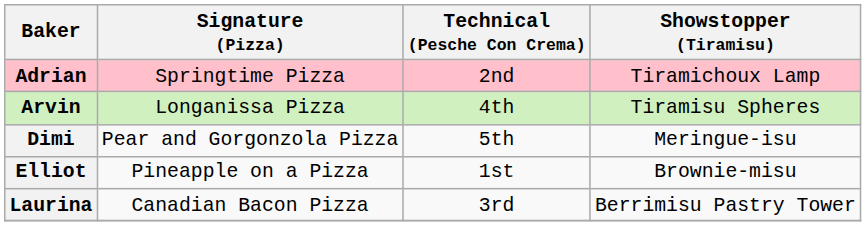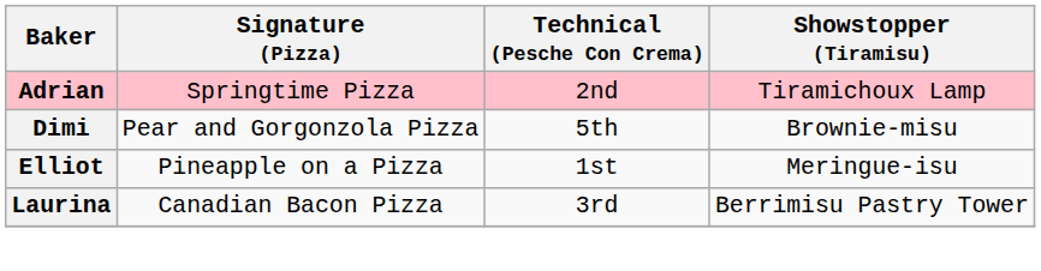 <table class="wikitable sortable" style="text-align:center">
 <tr>
 <th>Baker</th>
 <th class="unsortable">Signature<br><small>(Pizza)</small></th>
 <th>Technical<br><small>(Pesche Con Crema)</small></th>
 <th class="unsortable">Showstopper<br><small>(Tiramisu)</small></th>
 </tr>
 <tr style="background:Pink;">
 <th style="background:Pink;">Adrian</th>
 <td>Springtime Pizza</td>
 <td>2nd</td>
 <td>Tiramichoux Lamp</td>
 </tr>
-<tr style="background:#d0f0c0;">
-<th style="background:#d0f0c0;">Arvin</th>
-<td>Longanissa Pizza</td>
-<td>4th</td>
-<td>Tiramisu Spheres</td>
-</tr>
 <tr>
 <th>Dimi</th>
 <td>Pear and Gorgonzola Pizza</td>
 <td>5th</td>
-<td>Meringue-isu</td>
+<td>Brownie-misu</td>
 </tr>
 <tr>
 <th>Elliot</th>
 <td>Pineapple on a Pizza</td>
 <td>1st</td>
-<td>Brownie-misu</td>
+<td>Meringue-isu</td>
 </tr>
 <tr>
 <th>Laurina</th>
 <td>Canadian Bacon Pizza</td>
 <td>3rd</td>
 <td>Berrimisu Pastry Tower</td>
 </tr>
 <tr>
 </tr>
 </table>
